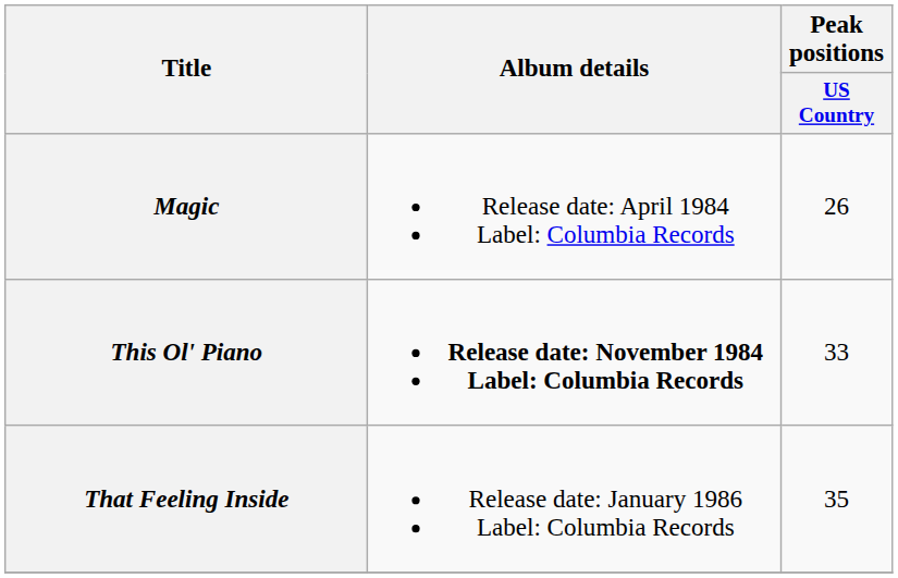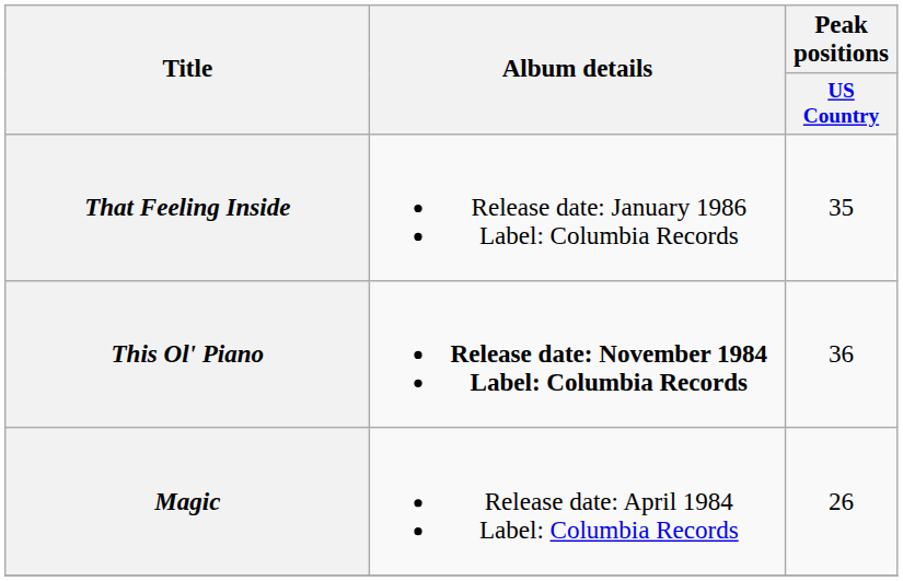 <table class="wikitable plainrowheaders" style="text-align:center;">
 <tr>
 <th rowspan="2" style="width:14em;">Title</th>
 <th rowspan="2" style="width:16em;">Album details</th>
 <th>Peak<br>positions</th>
 </tr>
 <tr style="font-size:smaller;">
 <th width="65"><a href='#'>US Country</a></th>
 </tr>
 <tr>
+<th scope="row"><em>That Feeling Inside</em></th>
+<td><br><ul><li>Release date: January 1986</li><li>Label: Columbia Records</li></ul></td>
+<td>35</td>
+</tr>
+<tr>
+<th scope="row"><em>This Ol' Piano</em></th>
+<td><strong><br><ul><li>Release date: November 1984</li><li>Label: Columbia Records</li></ul></strong></td>
+<td>36</td>
+</tr>
+<tr>
 <th scope="row"><em>Magic</em></th>
 <td><br><ul><li>Release date: April 1984</li><li>Label: <a href='#'>Columbia Records</a></li></ul></td>
 <td>26</td>
 </tr>
 <tr>
-<th scope="row"><em>This Ol' Piano</em></th>
-<td><strong><br><ul><li>Release date: November 1984</li><li>Label: Columbia Records</li></ul></strong></td>
-<td>33</td>
-</tr>
-<tr>
-<th scope="row"><em>That Feeling Inside</em></th>
-<td><br><ul><li>Release date: January 1986</li><li>Label: Columbia Records</li></ul></td>
-<td>35</td>
-</tr>
-<tr>
 </tr>
 </table>
